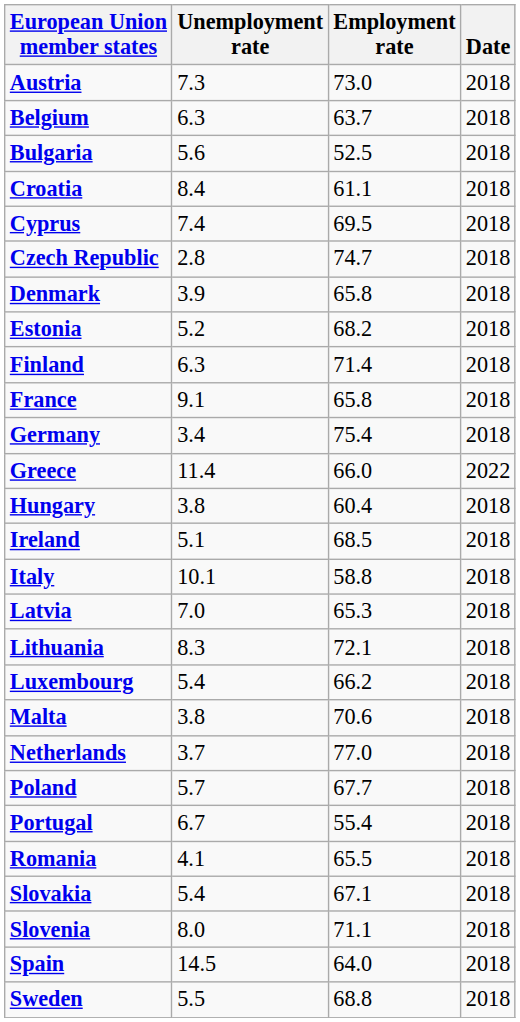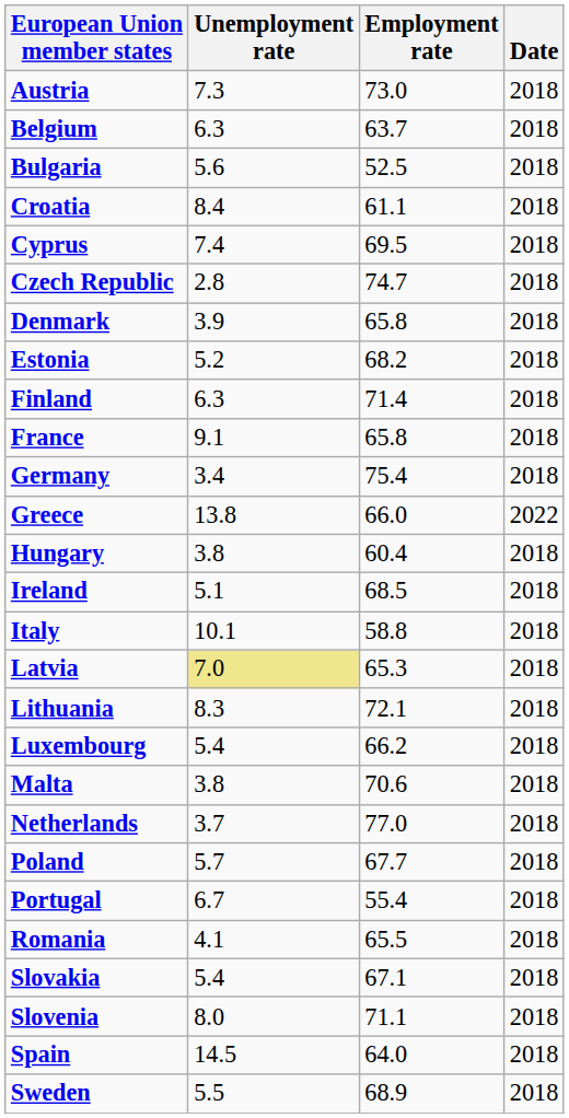 <table class="sortable nowrap wikitable mw-datatable static-row-numbers" id="EU">
 <tr class=static-row-header  valign=bottom>
 <th><a href='#'>European Union<br>member states</a></th>
 <th>Unemployment<br>rate</th>
 <th>Employment<br>rate</th>
 <th>Date</th>
 </tr>
 <tr>
 <td><strong></strong> <strong><a href='#'>Austria</a></strong> </td>
 <td>7.3</td>
 <td>73.0</td>
 <td>2018</td>
 </tr>
 <tr>
 <td><strong></strong> <strong><a href='#'>Belgium</a></strong> </td>
 <td>6.3</td>
 <td>63.7</td>
 <td>2018</td>
 </tr>
 <tr>
 <td> <strong><a href='#'>Bulgaria</a></strong> </td>
 <td>5.6</td>
 <td>52.5</td>
 <td>2018</td>
 </tr>
 <tr>
 <td><strong></strong> <strong><a href='#'>Croatia</a></strong> </td>
 <td>8.4</td>
 <td>61.1</td>
 <td>2018</td>
 </tr>
 <tr>
 <td><strong></strong> <strong><a href='#'>Cyprus</a></strong> </td>
 <td>7.4</td>
 <td>69.5</td>
 <td>2018</td>
 </tr>
 <tr>
 <td> <strong><a href='#'>Czech Republic</a></strong> </td>
 <td>2.8</td>
 <td>74.7</td>
 <td>2018</td>
 </tr>
 <tr>
 <td> <strong><a href='#'>Denmark</a></strong> </td>
 <td>3.9</td>
 <td>65.8</td>
 <td>2018</td>
 </tr>
 <tr>
 <td><strong></strong> <strong><a href='#'>Estonia</a></strong> </td>
 <td>5.2</td>
 <td>68.2</td>
 <td>2018</td>
 </tr>
 <tr>
 <td><strong></strong> <strong><a href='#'>Finland</a></strong> </td>
 <td>6.3</td>
 <td>71.4</td>
 <td>2018</td>
 </tr>
 <tr>
 <td><strong></strong> <strong><a href='#'>France</a></strong> </td>
 <td>9.1</td>
 <td>65.8</td>
 <td>2018</td>
 </tr>
 <tr>
 <td><strong></strong> <strong><a href='#'>Germany</a></strong> </td>
 <td>3.4</td>
 <td>75.4</td>
 <td>2018</td>
 </tr>
 <tr>
 <td><strong></strong> <strong><a href='#'>Greece</a></strong> </td>
-<td>11.4</td>
+<td>13.8</td>
 <td>66.0</td>
 <td>2022</td>
 </tr>
 <tr>
 <td> <strong><a href='#'>Hungary</a></strong> </td>
 <td>3.8</td>
 <td>60.4</td>
 <td>2018</td>
 </tr>
 <tr>
 <td><strong></strong> <strong><a href='#'>Ireland</a></strong> </td>
 <td>5.1</td>
 <td>68.5</td>
 <td>2018</td>
 </tr>
 <tr>
 <td><strong></strong> <strong><a href='#'>Italy</a></strong> </td>
 <td>10.1</td>
 <td>58.8</td>
 <td>2018</td>
 </tr>
 <tr>
 <td><strong></strong> <strong><a href='#'>Latvia</a></strong> </td>
-<td>7.0</td>
+<td style="background: khaki;">7.0</td>
 <td>65.3</td>
 <td>2018</td>
 </tr>
 <tr>
 <td><strong></strong> <strong><a href='#'>Lithuania</a></strong> </td>
 <td>8.3</td>
 <td>72.1</td>
 <td>2018</td>
 </tr>
 <tr>
 <td><strong></strong> <strong><a href='#'>Luxembourg</a></strong> </td>
 <td>5.4</td>
 <td>66.2</td>
 <td>2018</td>
 </tr>
 <tr>
 <td><strong></strong> <strong><a href='#'>Malta</a></strong> </td>
 <td>3.8</td>
 <td>70.6</td>
 <td>2018</td>
 </tr>
 <tr>
 <td><strong></strong> <strong><a href='#'>Netherlands</a></strong> </td>
 <td>3.7</td>
 <td>77.0</td>
 <td>2018</td>
 </tr>
 <tr>
 <td> <strong><a href='#'>Poland</a></strong> </td>
 <td>5.7</td>
 <td>67.7</td>
 <td>2018</td>
 </tr>
 <tr>
 <td><strong></strong> <strong><a href='#'>Portugal</a></strong> </td>
 <td>6.7</td>
 <td>55.4</td>
 <td>2018</td>
 </tr>
 <tr>
 <td> <strong><a href='#'>Romania</a></strong> </td>
 <td>4.1</td>
 <td>65.5</td>
 <td>2018</td>
 </tr>
 <tr>
 <td><strong></strong> <strong><a href='#'>Slovakia</a></strong> </td>
 <td>5.4</td>
 <td>67.1</td>
 <td>2018</td>
 </tr>
 <tr>
 <td><strong></strong> <strong><a href='#'>Slovenia</a></strong> </td>
 <td>8.0</td>
 <td>71.1</td>
 <td>2018</td>
 </tr>
 <tr>
 <td><strong></strong> <strong><a href='#'>Spain</a></strong> </td>
 <td>14.5</td>
 <td>64.0</td>
 <td>2018</td>
 </tr>
 <tr>
 <td> <strong><a href='#'>Sweden</a></strong> </td>
 <td>5.5</td>
-<td>68.8</td>
+<td>68.9</td>
 <td>2018</td>
 </tr>
 <tr>
 </tr>
 </table>
